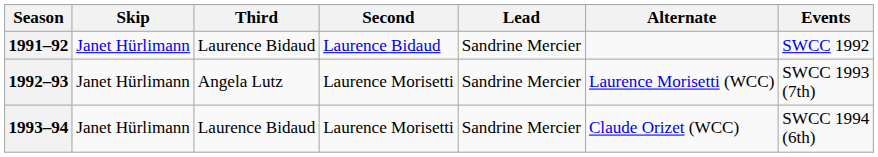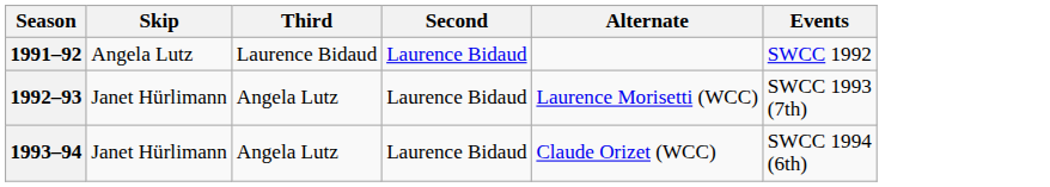 <table class="wikitable">
 <tr>
 <th scope="col">Season</th>
 <th scope="col">Skip</th>
 <th scope="col">Third</th>
 <th scope="col">Second</th>
-<th scope="col">Lead</th>
 <th scope="col">Alternate</th>
 <th scope="col">Events</th>
 </tr>
 <tr>
 <th scope="row">1991–92</th>
-<td><a href='#'>Janet Hürlimann</a></td>
+<td>Angela Lutz</td>
 <td>Laurence Bidaud</td>
 <td><a href='#'>Laurence Bidaud</a></td>
-<td>Sandrine Mercier</td>
 <td></td>
 <td><a href='#'>SWCC</a> 1992 <br> </td>
 </tr>
 <tr>
 <th scope="row">1992–93</th>
 <td>Janet Hürlimann</td>
 <td>Angela Lutz</td>
-<td>Laurence Morisetti</td>
-<td>Sandrine Mercier</td>
+<td>Laurence Bidaud</td>
 <td><a href='#'>Laurence Morisetti</a> (WCC)</td>
 <td>SWCC 1993 <br> (7th)</td>
 </tr>
 <tr>
 <th scope="row">1993–94</th>
 <td>Janet Hürlimann</td>
+<td>Angela Lutz</td>
 <td>Laurence Bidaud</td>
-<td>Laurence Morisetti</td>
-<td>Sandrine Mercier</td>
 <td><a href='#'>Claude Orizet</a> (WCC)</td>
 <td>SWCC 1994 <br> (6th)</td>
 </tr>
 </table>
